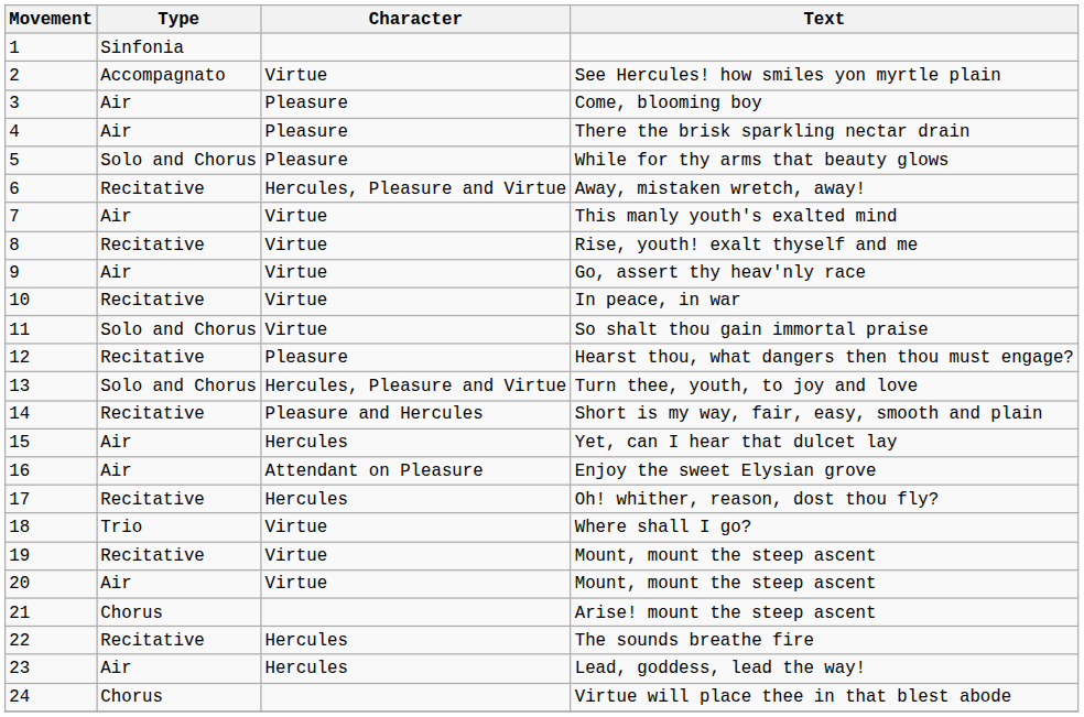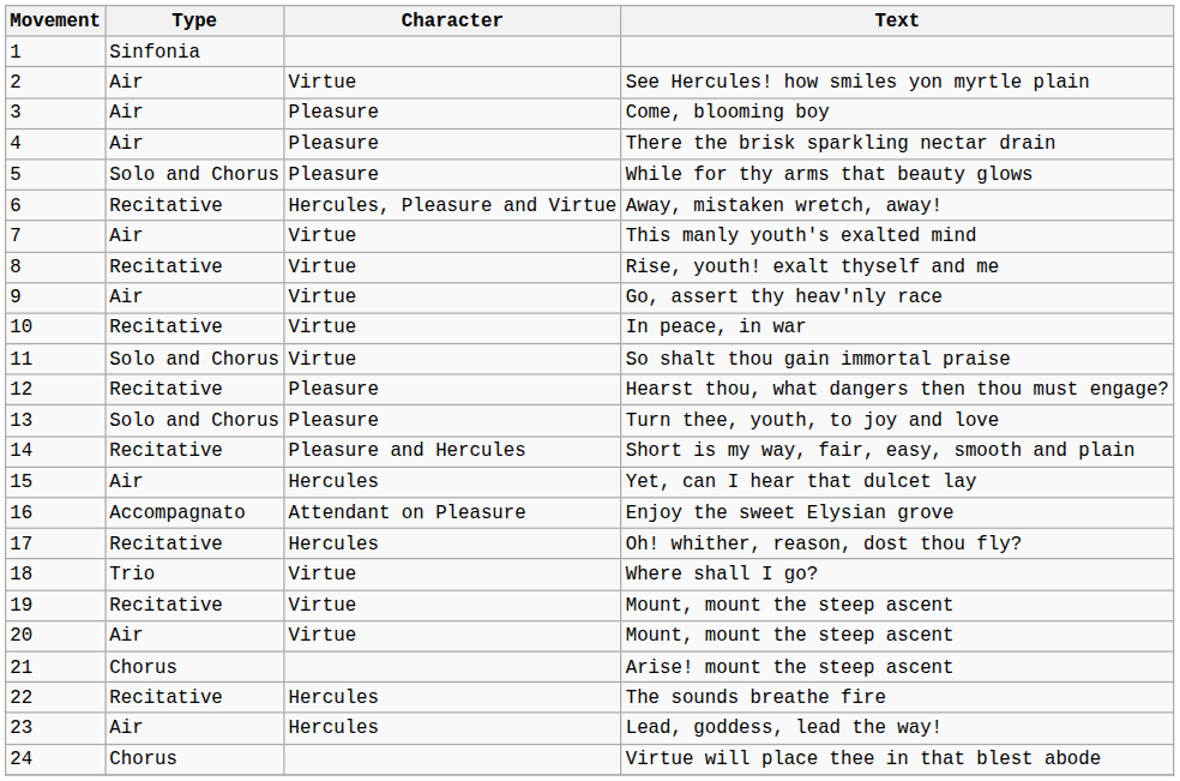 <table class="wikitable" border="1">
 <tr>
 <th bgcolor=ececec>Movement</th>
 <th bgcolor=ececec>Type</th>
 <th bgcolor=ececec>Character</th>
 <th bgcolor=ececec>Text</th>
 </tr>
 <tr>
 <td>1</td>
 <td>Sinfonia</td>
 <td></td>
 <td></td>
 </tr>
 <tr>
 <td>2</td>
-<td>Accompagnato</td>
+<td>Air</td>
 <td>Virtue</td>
 <td>See Hercules! how smiles yon myrtle plain</td>
 </tr>
 <tr>
 <td>3</td>
 <td>Air</td>
 <td>Pleasure</td>
 <td>Come, blooming boy</td>
 </tr>
 <tr>
 <td>4</td>
 <td>Air</td>
 <td>Pleasure</td>
 <td>There the brisk sparkling nectar drain</td>
 </tr>
 <tr>
 <td>5</td>
 <td>Solo and Chorus</td>
 <td>Pleasure</td>
 <td>While for thy arms that beauty glows</td>
 </tr>
 <tr>
 <td>6</td>
 <td>Recitative</td>
 <td>Hercules, Pleasure and Virtue</td>
 <td>Away, mistaken wretch, away!</td>
 </tr>
 <tr>
 <td>7</td>
 <td>Air</td>
 <td>Virtue</td>
 <td>This manly youth's exalted mind</td>
 </tr>
 <tr>
 <td>8</td>
 <td>Recitative</td>
 <td>Virtue</td>
 <td>Rise, youth! exalt thyself and me</td>
 </tr>
 <tr>
 <td>9</td>
 <td>Air</td>
 <td>Virtue</td>
 <td>Go, assert thy heav'nly race</td>
 </tr>
 <tr>
 <td>10</td>
 <td>Recitative</td>
 <td>Virtue</td>
 <td>In peace, in war</td>
 </tr>
 <tr>
 <td>11</td>
 <td>Solo and Chorus</td>
 <td>Virtue</td>
 <td>So shalt thou gain immortal praise</td>
 </tr>
 <tr>
 <td>12</td>
 <td>Recitative</td>
 <td>Pleasure</td>
 <td>Hearst thou, what dangers then thou must engage?</td>
 </tr>
 <tr>
 <td>13</td>
 <td>Solo and Chorus</td>
-<td>Hercules, Pleasure and Virtue</td>
+<td>Pleasure</td>
 <td>Turn thee, youth, to joy and love</td>
 </tr>
 <tr>
 <td>14</td>
 <td>Recitative</td>
 <td>Pleasure and Hercules</td>
 <td>Short is my way, fair, easy, smooth and plain</td>
 </tr>
 <tr>
 <td>15</td>
 <td>Air</td>
 <td>Hercules</td>
 <td>Yet, can I hear that dulcet lay</td>
 </tr>
 <tr>
 <td>16</td>
-<td>Air</td>
+<td>Accompagnato</td>
 <td>Attendant on Pleasure</td>
 <td>Enjoy the sweet Elysian grove</td>
 </tr>
 <tr>
 <td>17</td>
 <td>Recitative</td>
 <td>Hercules</td>
 <td>Oh! whither, reason, dost thou fly?</td>
 </tr>
 <tr>
 <td>18</td>
 <td>Trio</td>
 <td>Virtue</td>
 <td>Where shall I go?</td>
 </tr>
 <tr>
 <td>19</td>
 <td>Recitative</td>
 <td>Virtue</td>
 <td>Mount, mount the steep ascent</td>
 </tr>
 <tr>
 <td>20</td>
 <td>Air</td>
 <td>Virtue</td>
 <td>Mount, mount the steep ascent</td>
 </tr>
 <tr>
 <td>21</td>
 <td>Chorus</td>
 <td></td>
 <td>Arise! mount the steep ascent</td>
 </tr>
 <tr>
 <td>22</td>
 <td>Recitative</td>
 <td>Hercules</td>
 <td>The sounds breathe fire</td>
 </tr>
 <tr>
 <td>23</td>
 <td>Air</td>
 <td>Hercules</td>
 <td>Lead, goddess, lead the way!</td>
 </tr>
 <tr>
 <td>24</td>
 <td>Chorus</td>
 <td></td>
 <td>Virtue will place thee in that blest abode</td>
 </tr>
 <tr>
 </tr>
 </table>
